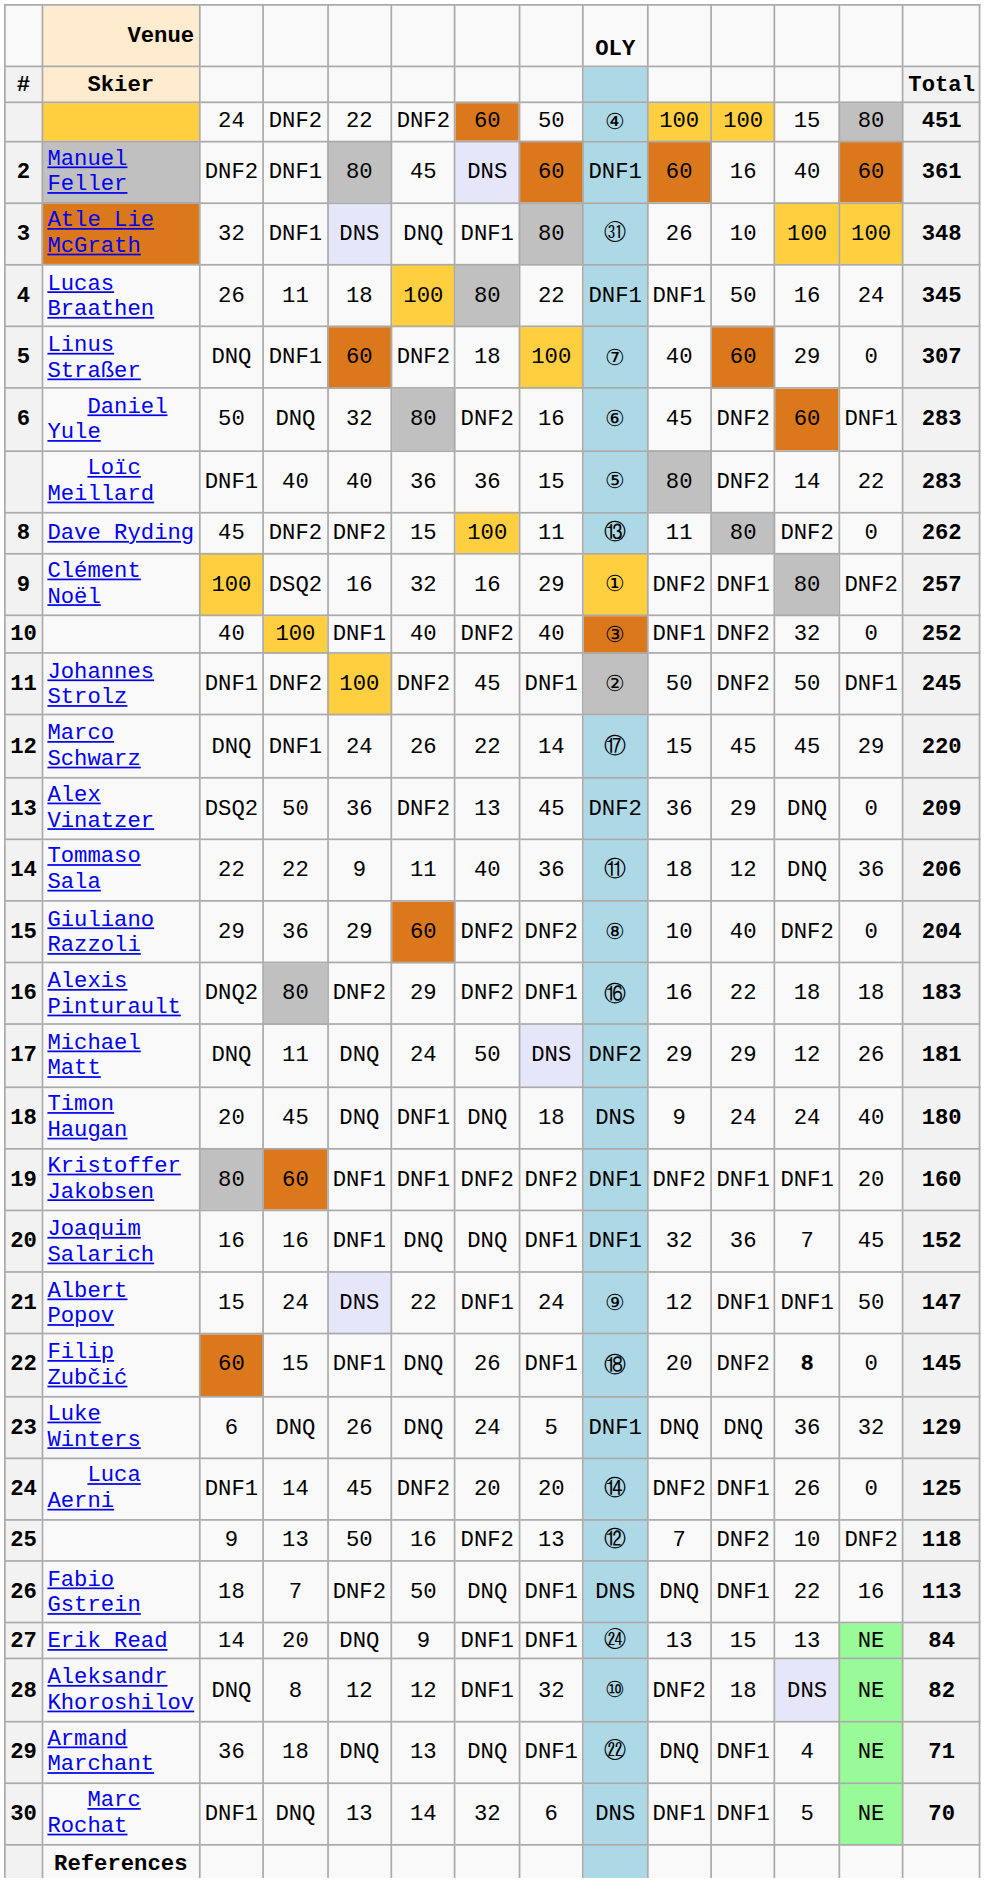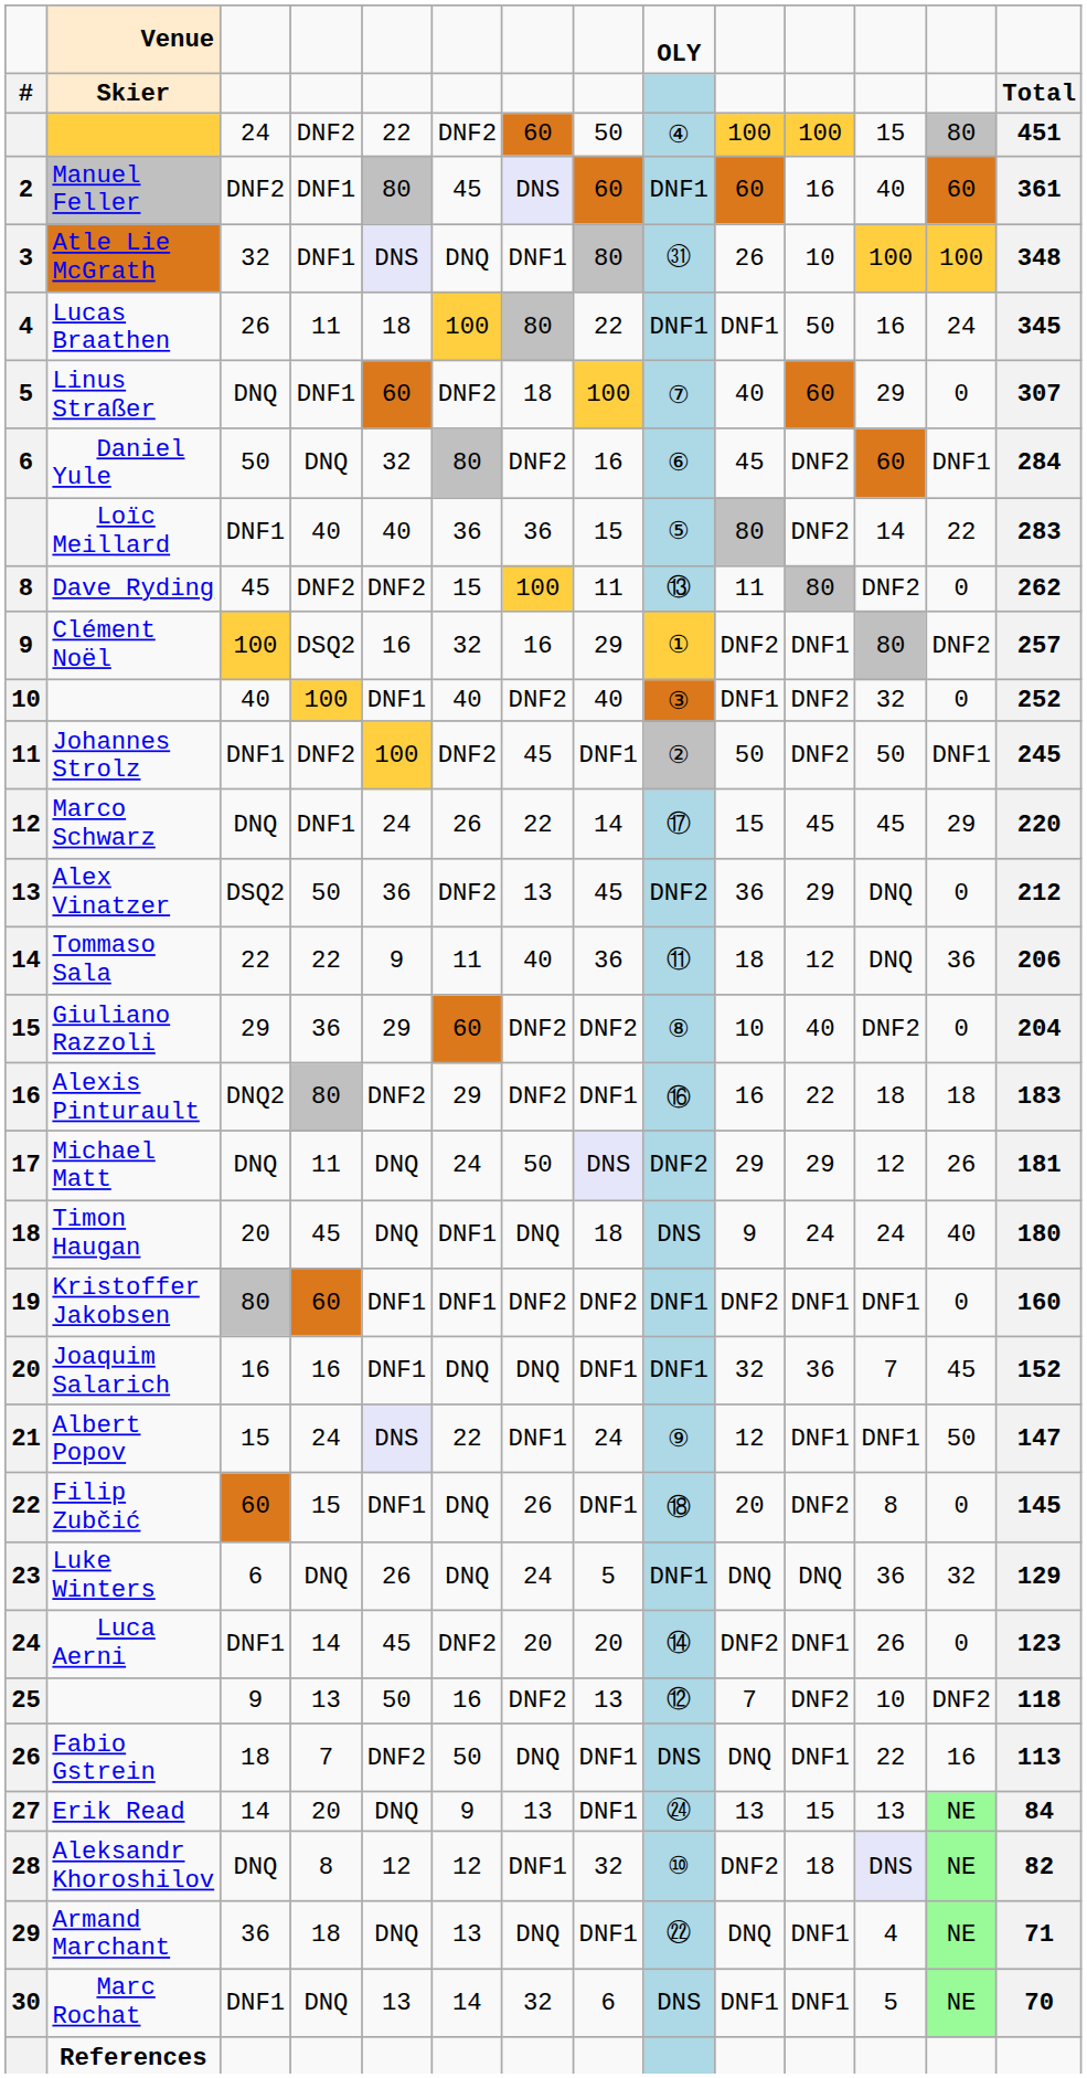 <table class="wikitable" width=60% style="font-size:100%; text-align:center;">
 <tr>
 <td></td>
 <td align=right bgcolor=ffebcd><strong>Venue</strong></td>
 <td></td>
 <td></td>
 <td></td>
 <td></td>
 <td></td>
 <td></td>
 <td><br><strong>OLY</strong></td>
 <td></td>
 <td></td>
 <td></td>
 <td></td>
 </tr>
 <tr>
 <th>#</th>
 <td bgcolor=ffebcd><strong>Skier</strong></td>
 <td></td>
 <td></td>
 <td></td>
 <td></td>
 <td></td>
 <td></td>
 <td bgcolor=add8e6></td>
 <td></td>
 <td></td>
 <td></td>
 <td></td>
 <th>Total</th>
 </tr>
 <tr>
 <th></th>
 <td align=left bgcolor=ffcf40></td>
 <td>24</td>
 <td>DNF2</td>
 <td>22</td>
 <td>DNF2</td>
 <td bgcolor=db781b>60</td>
 <td>50</td>
 <td bgcolor=add8e6>④</td>
 <td bgcolor=ffcf40>100</td>
 <td bgcolor=ffcf40>100</td>
 <td>15</td>
 <td bgcolor=c0c0c0>80</td>
 <th>451</th>
 </tr>
 <tr>
 <th>2</th>
 <td align=left bgcolor=c0c0c0> <a href='#'>Manuel Feller</a></td>
 <td>DNF2</td>
 <td>DNF1</td>
 <td bgcolor=c0c0c0>80</td>
 <td>45</td>
 <td bgcolor=lavender>DNS</td>
 <td bgcolor=db781b>60</td>
 <td bgcolor=add8e6>DNF1</td>
 <td bgcolor=db781b>60</td>
 <td>16</td>
 <td>40</td>
 <td bgcolor=db781b>60</td>
 <th>361</th>
 </tr>
 <tr>
 <th>3</th>
 <td align=left bgcolor=db781b> <a href='#'>Atle Lie McGrath</a></td>
 <td>32</td>
 <td>DNF1</td>
 <td bgcolor=lavender>DNS</td>
 <td>DNQ</td>
 <td>DNF1</td>
 <td bgcolor=c0c0c0>80</td>
 <td bgcolor=add8e6>㉛</td>
 <td>26</td>
 <td>10</td>
 <td bgcolor=ffcf40>100</td>
 <td bgcolor=ffcf40>100</td>
 <th>348</th>
 </tr>
 <tr>
 <th>4</th>
 <td align=left> <a href='#'>Lucas Braathen</a></td>
 <td>26</td>
 <td>11</td>
 <td>18</td>
 <td bgcolor=ffcf40>100</td>
 <td bgcolor=c0c0c0>80</td>
 <td>22</td>
 <td bgcolor=add8e6>DNF1</td>
 <td>DNF1</td>
 <td>50</td>
 <td>16</td>
 <td>24</td>
 <th>345</th>
 </tr>
 <tr>
 <th>5</th>
 <td align=left bgcolor=> <a href='#'>Linus Straßer</a></td>
 <td>DNQ</td>
 <td>DNF1</td>
 <td bgcolor=db781b>60</td>
 <td>DNF2</td>
 <td>18</td>
 <td bgcolor=ffcf40>100</td>
 <td bgcolor=add8e6>⑦</td>
 <td>40</td>
 <td bgcolor=db781b>60</td>
 <td>29</td>
 <td>0</td>
 <th>307</th>
 </tr>
 <tr>
 <th>6</th>
 <td align=left>   <a href='#'>Daniel Yule</a></td>
 <td>50</td>
 <td>DNQ</td>
 <td>32</td>
 <td bgcolor=c0c0c0>80</td>
 <td>DNF2</td>
 <td>16</td>
 <td bgcolor=add8e6>⑥</td>
 <td>45</td>
 <td>DNF2</td>
 <td bgcolor=db781b>60</td>
 <td>DNF1</td>
-<th>283</th>
+<th>284</th>
 </tr>
 <tr>
 <th></th>
 <td align=left>   <a href='#'>Loïc Meillard</a></td>
 <td>DNF1</td>
 <td>40</td>
 <td>40</td>
 <td>36</td>
 <td>36</td>
 <td>15</td>
 <td bgcolor=add8e6>⑤</td>
 <td bgcolor=c0c0c0>80</td>
 <td>DNF2</td>
 <td>14</td>
 <td>22</td>
 <th>283</th>
 </tr>
 <tr>
 <th>8</th>
 <td align=left> <a href='#'>Dave Ryding</a></td>
 <td>45</td>
 <td>DNF2</td>
 <td>DNF2</td>
 <td>15</td>
 <td bgcolor=ffcf40>100</td>
 <td>11</td>
 <td bgcolor=add8e6>⑬</td>
 <td>11</td>
 <td bgcolor=c0c0c0>80</td>
 <td>DNF2</td>
 <td>0</td>
 <th>262</th>
 </tr>
 <tr>
 <th>9</th>
 <td align=left> <a href='#'>Clément Noël</a></td>
 <td bgcolor=ffcf40>100</td>
 <td>DSQ2</td>
 <td>16</td>
 <td>32</td>
 <td>16</td>
 <td>29</td>
 <td bgcolor=ffcf40>①</td>
 <td>DNF2</td>
 <td>DNF1</td>
 <td bgcolor=c0c0c0>80</td>
 <td>DNF2</td>
 <th>257</th>
 </tr>
 <tr>
 <th>10</th>
 <td align=left></td>
 <td>40</td>
 <td bgcolor=ffcf40>100</td>
 <td>DNF1</td>
 <td>40</td>
 <td>DNF2</td>
 <td>40</td>
 <td bgcolor=db781b>③</td>
 <td>DNF1</td>
 <td>DNF2</td>
 <td>32</td>
 <td>0</td>
 <th>252</th>
 </tr>
 <tr>
 <th>11</th>
 <td align=left> <a href='#'>Johannes Strolz</a></td>
 <td>DNF1</td>
 <td>DNF2</td>
 <td bgcolor=ffcf40>100</td>
 <td>DNF2</td>
 <td>45</td>
 <td>DNF1</td>
 <td bgcolor=c0c0c0>②</td>
 <td>50</td>
 <td>DNF2</td>
 <td>50</td>
 <td>DNF1</td>
 <th>245</th>
 </tr>
 <tr>
 <th>12</th>
 <td align=left> <a href='#'>Marco Schwarz</a></td>
 <td>DNQ</td>
 <td>DNF1</td>
 <td>24</td>
 <td>26</td>
 <td>22</td>
 <td>14</td>
 <td bgcolor=add8e6>⑰</td>
 <td>15</td>
 <td>45</td>
 <td>45</td>
 <td>29</td>
 <th>220</th>
 </tr>
 <tr>
 <th>13</th>
 <td align=left> <a href='#'>Alex Vinatzer</a></td>
 <td>DSQ2</td>
 <td>50</td>
 <td>36</td>
 <td>DNF2</td>
 <td>13</td>
 <td>45</td>
 <td bgcolor=add8e6>DNF2</td>
 <td>36</td>
 <td>29</td>
 <td>DNQ</td>
 <td>0</td>
-<th>209</th>
+<th>212</th>
 </tr>
 <tr>
 <th>14</th>
 <td align=left> <a href='#'>Tommaso Sala</a></td>
 <td>22</td>
 <td>22</td>
 <td>9</td>
 <td>11</td>
 <td>40</td>
 <td>36</td>
 <td bgcolor=add8e6>⑪</td>
 <td>18</td>
 <td>12</td>
 <td>DNQ</td>
 <td>36</td>
 <th>206</th>
 </tr>
 <tr>
 <th>15</th>
 <td align=left> <a href='#'>Giuliano Razzoli</a></td>
 <td>29</td>
 <td>36</td>
 <td>29</td>
 <td bgcolor=db781b>60</td>
 <td>DNF2</td>
 <td>DNF2</td>
 <td bgcolor=add8e6>⑧</td>
 <td>10</td>
 <td>40</td>
 <td>DNF2</td>
 <td>0</td>
 <th>204</th>
 </tr>
 <tr>
 <th>16</th>
 <td align=left> <a href='#'>Alexis Pinturault</a></td>
 <td>DNQ2</td>
 <td bgcolor=c0c0c0>80</td>
 <td>DNF2</td>
 <td>29</td>
 <td>DNF2</td>
 <td>DNF1</td>
 <td bgcolor=add8e6>⑯</td>
 <td>16</td>
 <td>22</td>
 <td>18</td>
 <td>18</td>
 <th>183</th>
 </tr>
 <tr>
 <th>17</th>
 <td align=left> <a href='#'>Michael Matt</a></td>
 <td>DNQ</td>
 <td>11</td>
 <td>DNQ</td>
 <td>24</td>
 <td>50</td>
 <td bgcolor=lavender>DNS</td>
 <td bgcolor=add8e6>DNF2</td>
 <td>29</td>
 <td>29</td>
 <td>12</td>
 <td>26</td>
 <th>181</th>
 </tr>
 <tr>
 <th>18</th>
 <td align=left> <a href='#'>Timon Haugan</a></td>
 <td>20</td>
 <td>45</td>
 <td>DNQ</td>
 <td>DNF1</td>
 <td>DNQ</td>
 <td>18</td>
 <td bgcolor=add8e6>DNS</td>
 <td>9</td>
 <td>24</td>
 <td>24</td>
 <td>40</td>
 <th>180</th>
 </tr>
 <tr>
 <th>19</th>
 <td align=left> <a href='#'>Kristoffer Jakobsen</a></td>
 <td bgcolor=c0c0c0>80</td>
 <td bgcolor=db781b>60</td>
 <td>DNF1</td>
 <td>DNF1</td>
 <td>DNF2</td>
 <td>DNF2</td>
 <td bgcolor=add8e6>DNF1</td>
 <td>DNF2</td>
 <td>DNF1</td>
 <td>DNF1</td>
-<td>20</td>
+<td>0</td>
 <th>160</th>
 </tr>
 <tr>
 <th>20</th>
 <td align=left> <a href='#'>Joaquim Salarich</a></td>
 <td>16</td>
 <td>16</td>
 <td>DNF1</td>
 <td>DNQ</td>
 <td>DNQ</td>
 <td>DNF1</td>
 <td bgcolor=add8e6>DNF1</td>
 <td>32</td>
 <td>36</td>
 <td>7</td>
 <td>45</td>
 <th>152</th>
 </tr>
 <tr>
 <th>21</th>
 <td align=left> <a href='#'>Albert Popov</a></td>
 <td>15</td>
 <td>24</td>
 <td bgcolor=lavender>DNS</td>
 <td>22</td>
 <td>DNF1</td>
 <td>24</td>
 <td bgcolor=add8e6>⑨</td>
 <td>12</td>
 <td>DNF1</td>
 <td>DNF1</td>
 <td>50</td>
 <th>147</th>
 </tr>
 <tr>
 <th>22</th>
 <td align=left> <a href='#'>Filip Zubčić</a></td>
 <td bgcolor=db781b>60</td>
 <td>15</td>
 <td>DNF1</td>
 <td>DNQ</td>
 <td>26</td>
 <td>DNF1</td>
 <td bgcolor=add8e6>⑱</td>
 <td>20</td>
 <td>DNF2</td>
-<td><strong>8</strong></td>
+<td>8</td>
 <td>0</td>
 <th>145</th>
 </tr>
 <tr>
 <th>23</th>
 <td align=left> <a href='#'>Luke Winters</a></td>
 <td>6</td>
 <td>DNQ</td>
 <td>26</td>
 <td>DNQ</td>
 <td>24</td>
 <td>5</td>
 <td bgcolor=add8e6>DNF1</td>
 <td>DNQ</td>
 <td>DNQ</td>
 <td>36</td>
 <td>32</td>
 <th>129</th>
 </tr>
 <tr>
 <th>24</th>
 <td align=left>   <a href='#'>Luca Aerni</a></td>
 <td>DNF1</td>
 <td>14</td>
 <td>45</td>
 <td>DNF2</td>
 <td>20</td>
 <td>20</td>
 <td bgcolor=add8e6>⑭</td>
 <td>DNF2</td>
 <td>DNF1</td>
 <td>26</td>
 <td>0</td>
-<th>125</th>
+<th>123</th>
 </tr>
 <tr>
 <th>25</th>
 <td align=left></td>
 <td>9</td>
 <td>13</td>
 <td>50</td>
 <td>16</td>
 <td>DNF2</td>
 <td>13</td>
 <td bgcolor=add8e6>⑫</td>
 <td>7</td>
 <td>DNF2</td>
 <td>10</td>
 <td>DNF2</td>
 <th>118</th>
 </tr>
 <tr>
 <th>26</th>
 <td align=left> <a href='#'>Fabio Gstrein</a></td>
 <td>18</td>
 <td>7</td>
 <td>DNF2</td>
 <td>50</td>
 <td>DNQ</td>
 <td>DNF1</td>
 <td bgcolor=add8e6>DNS</td>
 <td>DNQ</td>
 <td>DNF1</td>
 <td>22</td>
 <td>16</td>
 <th>113</th>
 </tr>
 <tr>
 <th>27</th>
 <td align=left> <a href='#'>Erik Read</a></td>
 <td>14</td>
 <td>20</td>
 <td>DNQ</td>
 <td>9</td>
-<td>DNF1</td>
+<td>13</td>
 <td>DNF1</td>
 <td bgcolor=add8e6>㉔</td>
 <td>13</td>
 <td>15</td>
 <td>13</td>
 <td bgcolor=palegreen>NE</td>
 <th>84</th>
 </tr>
 <tr>
 <th>28</th>
 <td align=left> <a href='#'>Aleksandr Khoroshilov</a></td>
 <td>DNQ</td>
 <td>8</td>
 <td>12</td>
 <td>12</td>
 <td>DNF1</td>
 <td>32</td>
 <td bgcolor=add8e6>⑩</td>
 <td>DNF2</td>
 <td>18</td>
 <td bgcolor=lavender>DNS</td>
 <td bgcolor=palegreen>NE</td>
 <th>82</th>
 </tr>
 <tr>
 <th>29</th>
 <td align=left> <a href='#'>Armand Marchant</a></td>
 <td>36</td>
 <td>18</td>
 <td>DNQ</td>
 <td>13</td>
 <td>DNQ</td>
 <td>DNF1</td>
 <td bgcolor=add8e6>㉒</td>
 <td>DNQ</td>
 <td>DNF1</td>
 <td>4</td>
 <td bgcolor=palegreen>NE</td>
 <th>71</th>
 </tr>
 <tr>
 <th>30</th>
 <td align=left>   <a href='#'>Marc Rochat</a></td>
 <td>DNF1</td>
 <td>DNQ</td>
 <td>13</td>
 <td>14</td>
 <td>32</td>
 <td>6</td>
 <td bgcolor=add8e6>DNS</td>
 <td>DNF1</td>
 <td>DNF1</td>
 <td>5</td>
 <td bgcolor=palegreen>NE</td>
 <th>70</th>
 </tr>
 <tr>
 <th></th>
 <td align=center><strong>References</strong></td>
 <td></td>
 <td></td>
 <td></td>
 <td></td>
 <td></td>
 <td></td>
 <td bgcolor=add8e6></td>
 <td></td>
 <td></td>
 <td></td>
 <td></td>
 </tr>
 </table>
